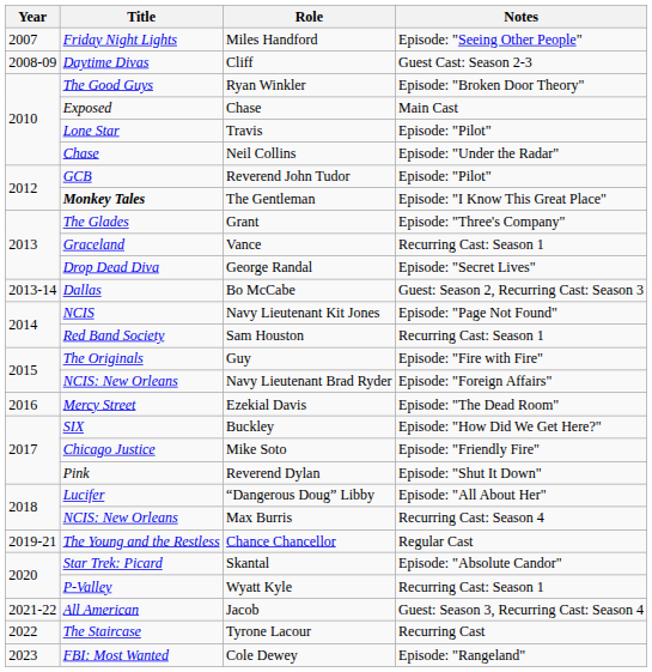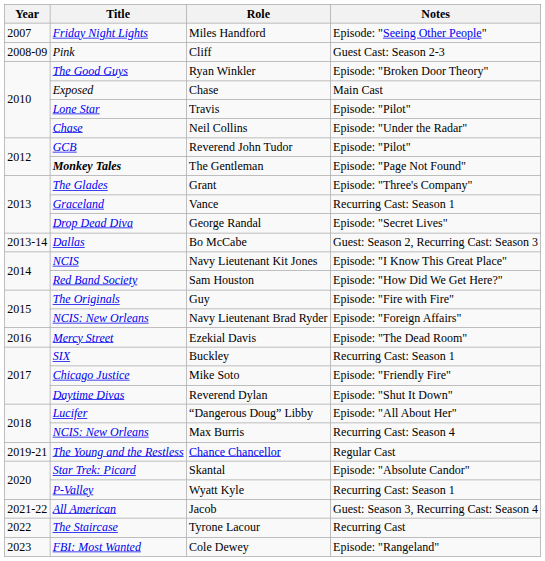 <table class="wikitable sortable">
 <tr>
 <th>Year</th>
 <th>Title</th>
 <th>Role</th>
 <th>Notes</th>
 </tr>
 <tr>
 <td>2007</td>
 <td><em><a href='#'>Friday Night Lights</a></em></td>
 <td>Miles Handford</td>
 <td>Episode: "<a href='#'>Seeing Other People</a>"</td>
 </tr>
 <tr>
 <td>2008-09</td>
-<td><em><a href='#'>Daytime Divas</a></em></td>
+<td><em>Pink</em></td>
 <td>Cliff</td>
 <td>Guest Cast: Season 2-3</td>
 </tr>
 <tr>
 <td rowspan=4>2010</td>
 <td><em><a href='#'>The Good Guys</a></em></td>
 <td>Ryan Winkler</td>
 <td>Episode: "Broken Door Theory"</td>
 </tr>
 <tr>
 <td><em>Exposed</em></td>
 <td>Chase</td>
 <td>Main Cast</td>
 </tr>
 <tr>
 <td><em><a href='#'>Lone Star</a></em></td>
 <td>Travis</td>
 <td>Episode: "Pilot"</td>
 </tr>
 <tr>
 <td><em><a href='#'>Chase</a></em></td>
 <td>Neil Collins</td>
 <td>Episode: "Under the Radar"</td>
 </tr>
 <tr>
 <td rowspan=2>2012</td>
 <td><em><a href='#'>GCB</a></em></td>
 <td>Reverend John Tudor</td>
 <td>Episode: "Pilot"</td>
 </tr>
 <tr>
 <td><strong><em>Monkey Tales</em></strong></td>
 <td>The Gentleman</td>
-<td>Episode: "I Know This Great Place"</td>
+<td>Episode: "Page Not Found"</td>
 </tr>
 <tr>
 <td rowspan=3>2013</td>
 <td><em><a href='#'>The Glades</a></em></td>
 <td>Grant</td>
 <td>Episode: "Three's Company"</td>
 </tr>
 <tr>
 <td><em><a href='#'>Graceland</a></em></td>
 <td>Vance</td>
 <td>Recurring Cast: Season 1</td>
 </tr>
 <tr>
 <td><em><a href='#'>Drop Dead Diva</a></em></td>
 <td>George Randal</td>
 <td>Episode: "Secret Lives"</td>
 </tr>
 <tr>
 <td>2013-14</td>
 <td><em><a href='#'>Dallas</a></em></td>
 <td>Bo McCabe</td>
 <td>Guest: Season 2, Recurring Cast: Season 3</td>
 </tr>
 <tr>
 <td rowspan=2>2014</td>
 <td><em><a href='#'>NCIS</a></em></td>
 <td>Navy Lieutenant Kit Jones</td>
-<td>Episode: "Page Not Found"</td>
+<td>Episode: "I Know This Great Place"</td>
 </tr>
 <tr>
 <td><em><a href='#'>Red Band Society</a></em></td>
 <td>Sam Houston</td>
-<td>Recurring Cast: Season 1</td>
+<td>Episode: "How Did We Get Here?"</td>
 </tr>
 <tr>
 <td rowspan=2>2015</td>
 <td><em><a href='#'>The Originals</a></em></td>
 <td>Guy</td>
 <td>Episode: "Fire with Fire"</td>
 </tr>
 <tr>
 <td><em><a href='#'>NCIS: New Orleans</a></em></td>
 <td>Navy Lieutenant Brad Ryder</td>
 <td>Episode: "Foreign Affairs"</td>
 </tr>
 <tr>
 <td>2016</td>
 <td><em><a href='#'>Mercy Street</a></em></td>
 <td>Ezekial Davis</td>
 <td>Episode: "The Dead Room"</td>
 </tr>
 <tr>
 <td rowspan=3>2017</td>
 <td><em><a href='#'>SIX</a></em></td>
 <td>Buckley</td>
-<td>Episode: "How Did We Get Here?"</td>
+<td>Recurring Cast: Season 1</td>
 </tr>
 <tr>
 <td><em><a href='#'>Chicago Justice</a></em></td>
 <td>Mike Soto</td>
 <td>Episode: "Friendly Fire"</td>
 </tr>
 <tr>
-<td><em>Pink</em></td>
+<td><em><a href='#'>Daytime Divas</a></em></td>
 <td>Reverend Dylan</td>
 <td>Episode: "Shut It Down"</td>
 </tr>
 <tr>
 <td rowspan=2>2018</td>
 <td><em><a href='#'>Lucifer</a></em></td>
 <td>“Dangerous Doug” Libby</td>
 <td>Episode: "All About Her"</td>
 </tr>
 <tr>
 <td><em><a href='#'>NCIS: New Orleans</a></em></td>
 <td>Max Burris</td>
 <td>Recurring Cast: Season 4</td>
 </tr>
 <tr>
 <td>2019-21</td>
 <td><em><a href='#'>The Young and the Restless</a></em></td>
 <td><a href='#'>Chance Chancellor</a></td>
 <td>Regular Cast</td>
 </tr>
 <tr>
 <td rowspan=2>2020</td>
 <td><em><a href='#'>Star Trek: Picard</a></em></td>
 <td>Skantal</td>
 <td>Episode: "Absolute Candor"</td>
 </tr>
 <tr>
 <td><em><a href='#'>P-Valley</a></em></td>
 <td>Wyatt Kyle</td>
 <td>Recurring Cast: Season 1</td>
 </tr>
 <tr>
 <td>2021-22</td>
 <td><em><a href='#'>All American</a></em></td>
 <td>Jacob</td>
 <td>Guest: Season 3, Recurring Cast: Season 4</td>
 </tr>
 <tr>
 <td>2022</td>
 <td><em><a href='#'>The Staircase</a></em></td>
 <td>Tyrone Lacour</td>
 <td>Recurring Cast</td>
 </tr>
 <tr>
 <td>2023</td>
 <td><em><a href='#'>FBI: Most Wanted</a></em></td>
 <td>Cole Dewey</td>
 <td>Episode: "Rangeland"</td>
 </tr>
 </table>
